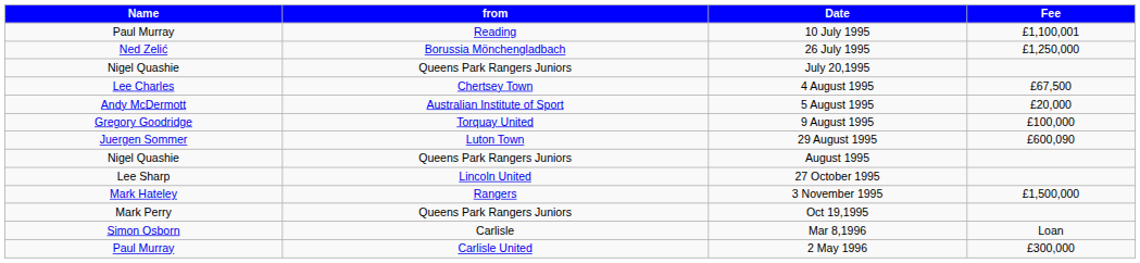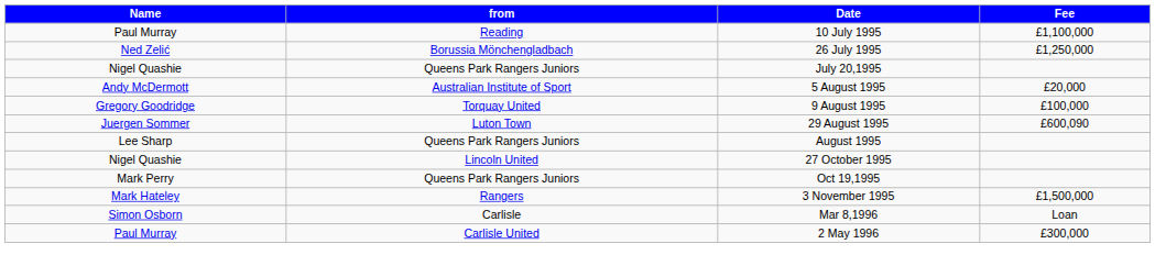 <table class="wikitable" style="text-align:center; font-size:90%; width:90%;">
 <tr>
 <th style="background:#0000FF; color:#FFFFFF; text-align:center;"><strong>Name</strong></th>
 <th style="background:#0000FF; color:#FFFFFF; text-align:center;">from</th>
 <th style="background:#0000FF; color:#FFFFFF; text-align:center;">Date</th>
 <th style="background:#0000FF; color:#FFFFFF; text-align:center;">Fee</th>
 </tr>
 <tr>
 <td>Paul Murray</td>
 <td><a href='#'>Reading</a></td>
 <td>10 July 1995</td>
-<td>£1,100,001</td>
+<td>£1,100,000</td>
 </tr>
 <tr>
 <td><a href='#'>Ned Zelić</a></td>
 <td><a href='#'>Borussia Mönchengladbach</a></td>
 <td>26 July 1995</td>
 <td>£1,250,000</td>
 </tr>
 <tr>
 <td>Nigel Quashie</td>
 <td>Queens Park Rangers Juniors</td>
 <td>July 20,1995</td>
 <td></td>
-</tr>
-<tr>
-<td><a href='#'>Lee Charles</a></td>
-<td><a href='#'>Chertsey Town</a></td>
-<td>4 August 1995</td>
-<td>£67,500</td>
 </tr>
 <tr>
 <td><a href='#'>Andy McDermott</a></td>
 <td><a href='#'>Australian Institute of Sport</a></td>
 <td>5 August 1995</td>
 <td>£20,000</td>
 </tr>
 <tr>
 <td><a href='#'>Gregory Goodridge</a></td>
 <td><a href='#'>Torquay United</a></td>
 <td>9 August 1995</td>
 <td>£100,000</td>
 </tr>
 <tr>
 <td><a href='#'>Juergen Sommer</a></td>
 <td><a href='#'>Luton Town</a></td>
 <td>29 August 1995</td>
 <td>£600,090</td>
 </tr>
 <tr>
-<td>Nigel Quashie</td>
+<td>Lee Sharp</td>
 <td>Queens Park Rangers Juniors</td>
 <td>August 1995</td>
 <td></td>
 </tr>
 <tr>
-<td>Lee Sharp</td>
+<td>Nigel Quashie</td>
 <td><a href='#'>Lincoln United</a></td>
 <td>27 October 1995</td>
+<td></td>
+</tr>
+<tr>
+<td>Mark Perry</td>
+<td>Queens Park Rangers Juniors</td>
+<td>Oct 19,1995</td>
 <td></td>
 </tr>
 <tr>
 <td><a href='#'>Mark Hateley</a></td>
 <td><a href='#'>Rangers</a></td>
 <td>3 November 1995</td>
 <td>£1,500,000</td>
-</tr>
-<tr>
-<td>Mark Perry</td>
-<td>Queens Park Rangers Juniors</td>
-<td>Oct 19,1995</td>
-<td></td>
 </tr>
 <tr>
 <td><a href='#'>Simon Osborn</a></td>
 <td>Carlisle</td>
 <td>Mar 8,1996</td>
 <td>Loan</td>
 </tr>
 <tr>
 <td><a href='#'>Paul Murray</a></td>
 <td><a href='#'>Carlisle United</a></td>
 <td>2 May 1996</td>
 <td>£300,000</td>
 </tr>
 </table>
